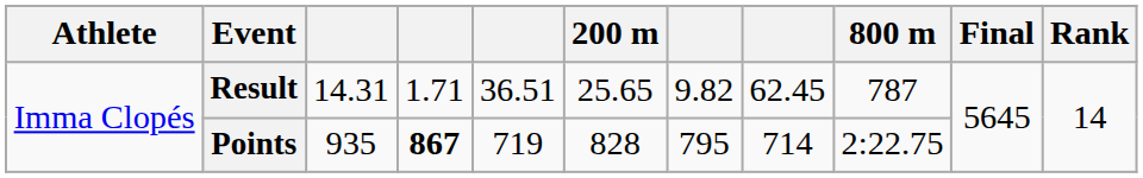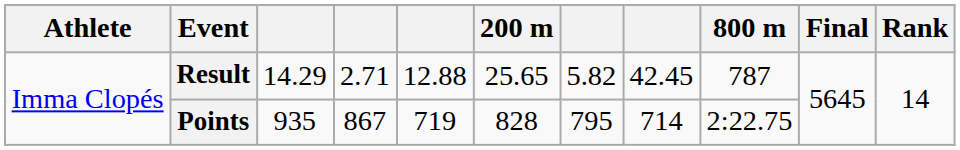 <table class="wikitable" style="font-size:90%;">
 <tr>
 <th>Athlete</th>
 <th>Event</th>
 <th></th>
 <th></th>
 <th></th>
 <th>200 m</th>
 <th></th>
 <th></th>
 <th>800 m</th>
 <th>Final</th>
 <th>Rank</th>
 </tr>
 <tr align=center>
 <td style="text-align:left;" rowspan="2"><a href='#'>Imma Clopés</a></td>
 <th style="font-size:95%">Result</th>
-<td>14.31</td>
-<td>1.71</td>
-<td>36.51</td>
+<td>14.29</td>
+<td>2.71</td>
+<td>12.88</td>
 <td>25.65</td>
-<td>9.82</td>
-<td>62.45</td>
+<td>5.82</td>
+<td>42.45</td>
 <td>787</td>
 <td rowspan="2">5645</td>
 <td rowspan="2">14</td>
 </tr>
 <tr align=center>
 <th style="font-size:95%">Points</th>
 <td>935</td>
-<td><strong>867</strong></td>
+<td>867</td>
 <td>719</td>
 <td>828</td>
 <td>795</td>
 <td>714</td>
 <td>2:22.75</td>
 </tr>
 </table>
